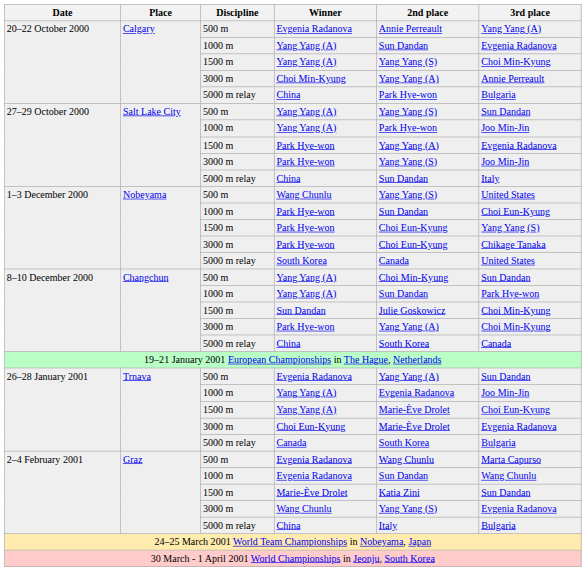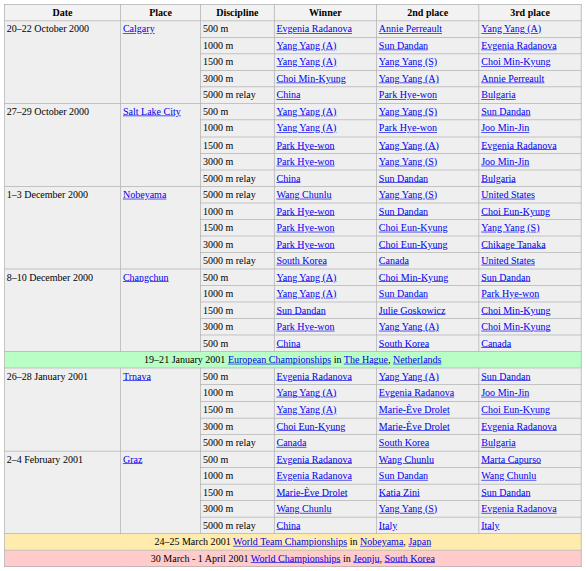 <table class="wikitable" style="font-size:95%; margin-top:0em;" width="99%">
 <tr align="left" style="background:#DCDCDC;">
 <th>Date</th>
 <th>Place</th>
 <th>Discipline</th>
 <th>Winner</th>
 <th>2nd place</th>
 <th>3rd place</th>
 </tr>
 <tr bgcolor="#efefef">
 <td rowspan="5" valign="top">20–22 October 2000</td>
 <td rowspan="5" valign="top"> <a href='#'>Calgary</a></td>
 <td>500 m</td>
 <td> <a href='#'>Evgenia Radanova</a></td>
 <td> <a href='#'>Annie Perreault</a></td>
 <td> <a href='#'>Yang Yang (A)</a></td>
 </tr>
 <tr bgcolor="#efefef">
 <td>1000 m</td>
 <td> <a href='#'>Yang Yang (A)</a></td>
 <td> <a href='#'>Sun Dandan</a></td>
 <td> <a href='#'>Evgenia Radanova</a></td>
 </tr>
 <tr bgcolor="#efefef">
 <td>1500 m</td>
 <td> <a href='#'>Yang Yang (A)</a></td>
 <td> <a href='#'>Yang Yang (S)</a></td>
 <td> <a href='#'>Choi Min-Kyung</a></td>
 </tr>
 <tr bgcolor="#efefef">
 <td>3000 m</td>
 <td> <a href='#'>Choi Min-Kyung</a></td>
 <td> <a href='#'>Yang Yang (A)</a></td>
 <td> <a href='#'>Annie Perreault</a></td>
 </tr>
 <tr bgcolor="#efefef">
 <td>5000 m relay</td>
 <td> <a href='#'>China</a></td>
 <td> <a href='#'>Park Hye-won</a></td>
 <td> <a href='#'>Bulgaria</a></td>
 </tr>
 <tr bgcolor="#efefef">
 <td rowspan="5" valign="top">27–29 October 2000</td>
 <td rowspan="5" valign="top"> <a href='#'>Salt Lake City</a></td>
 <td>500 m</td>
 <td> <a href='#'>Yang Yang (A)</a></td>
 <td> <a href='#'>Yang Yang (S)</a></td>
 <td> <a href='#'>Sun Dandan</a></td>
 </tr>
 <tr bgcolor="#efefef">
 <td>1000 m</td>
 <td> <a href='#'>Yang Yang (A)</a></td>
 <td> <a href='#'>Park Hye-won</a></td>
 <td> <a href='#'>Joo Min-Jin</a></td>
 </tr>
 <tr bgcolor="#efefef">
 <td>1500 m</td>
 <td> <a href='#'>Park Hye-won</a></td>
 <td> <a href='#'>Yang Yang (A)</a></td>
 <td> <a href='#'>Evgenia Radanova</a></td>
 </tr>
 <tr bgcolor="#efefef">
 <td>3000 m</td>
 <td> <a href='#'>Park Hye-won</a></td>
 <td> <a href='#'>Yang Yang (S)</a></td>
 <td> <a href='#'>Joo Min-Jin</a></td>
 </tr>
 <tr bgcolor="#efefef">
 <td>5000 m relay</td>
 <td> <a href='#'>China</a></td>
 <td> <a href='#'>Sun Dandan</a></td>
-<td> <a href='#'>Italy</a></td>
+<td> <a href='#'>Bulgaria</a></td>
 </tr>
 <tr bgcolor="#efefef">
 <td rowspan="5" valign="top">1–3 December 2000</td>
 <td rowspan="5" valign="top"> <a href='#'>Nobeyama</a></td>
-<td>500 m</td>
+<td>5000 m relay</td>
 <td> <a href='#'>Wang Chunlu</a></td>
 <td> <a href='#'>Yang Yang (S)</a></td>
 <td> <a href='#'>United States</a></td>
 </tr>
 <tr bgcolor="#efefef">
 <td>1000 m</td>
 <td> <a href='#'>Park Hye-won</a></td>
 <td> <a href='#'>Sun Dandan</a></td>
 <td> <a href='#'>Choi Eun-Kyung</a></td>
 </tr>
 <tr bgcolor="#efefef">
 <td>1500 m</td>
 <td> <a href='#'>Park Hye-won</a></td>
 <td> <a href='#'>Choi Eun-Kyung</a></td>
 <td> <a href='#'>Yang Yang (S)</a></td>
 </tr>
 <tr bgcolor="#efefef">
 <td>3000 m</td>
 <td> <a href='#'>Park Hye-won</a></td>
 <td> <a href='#'>Choi Eun-Kyung</a></td>
 <td> <a href='#'>Chikage Tanaka</a></td>
 </tr>
 <tr bgcolor="#efefef">
 <td>5000 m relay</td>
 <td> <a href='#'>South Korea</a></td>
 <td> <a href='#'>Canada</a></td>
 <td> <a href='#'>United States</a></td>
 </tr>
 <tr bgcolor="#efefef">
 <td rowspan="5" valign="top">8–10 December 2000</td>
 <td rowspan="5" valign="top"> <a href='#'>Changchun</a></td>
 <td>500 m</td>
 <td> <a href='#'>Yang Yang (A)</a></td>
 <td> <a href='#'>Choi Min-Kyung</a></td>
 <td> <a href='#'>Sun Dandan</a></td>
 </tr>
 <tr bgcolor="#efefef">
 <td>1000 m</td>
 <td> <a href='#'>Yang Yang (A)</a></td>
 <td> <a href='#'>Sun Dandan</a></td>
 <td> <a href='#'>Park Hye-won</a></td>
 </tr>
 <tr bgcolor="#efefef">
 <td>1500 m</td>
 <td> <a href='#'>Sun Dandan</a></td>
 <td> <a href='#'>Julie Goskowicz</a></td>
 <td> <a href='#'>Choi Min-Kyung</a></td>
 </tr>
 <tr bgcolor="#efefef">
 <td>3000 m</td>
 <td> <a href='#'>Park Hye-won</a></td>
 <td> <a href='#'>Yang Yang (A)</a></td>
 <td> <a href='#'>Choi Min-Kyung</a></td>
 </tr>
 <tr bgcolor="#efefef">
-<td>5000 m relay</td>
+<td>500 m</td>
 <td> <a href='#'>China</a></td>
 <td> <a href='#'>South Korea</a></td>
 <td> <a href='#'>Canada</a></td>
 </tr>
 <tr style="background:#B9FFC5">
 <td colspan="6" align="center">19–21 January 2001 <a href='#'>European Championships</a> in  <a href='#'>The Hague</a>, <a href='#'>Netherlands</a></td>
 </tr>
 <tr bgcolor="#efefef">
 <td rowspan="5" valign="top">26–28 January 2001</td>
 <td rowspan="5" valign="top"> <a href='#'>Trnava</a></td>
 <td>500 m</td>
 <td> <a href='#'>Evgenia Radanova</a></td>
 <td> <a href='#'>Yang Yang (A)</a></td>
 <td> <a href='#'>Sun Dandan</a></td>
 </tr>
 <tr bgcolor="#efefef">
 <td>1000 m</td>
 <td> <a href='#'>Yang Yang (A)</a></td>
 <td> <a href='#'>Evgenia Radanova</a></td>
 <td> <a href='#'>Joo Min-Jin</a></td>
 </tr>
 <tr bgcolor="#efefef">
 <td>1500 m</td>
 <td> <a href='#'>Yang Yang (A)</a></td>
 <td> <a href='#'>Marie-Ève Drolet</a></td>
 <td> <a href='#'>Choi Eun-Kyung</a></td>
 </tr>
 <tr bgcolor="#efefef">
 <td>3000 m</td>
 <td> <a href='#'>Choi Eun-Kyung</a></td>
 <td> <a href='#'>Marie-Ève Drolet</a></td>
 <td> <a href='#'>Evgenia Radanova</a></td>
 </tr>
 <tr bgcolor="#efefef">
 <td>5000 m relay</td>
 <td> <a href='#'>Canada</a></td>
 <td> <a href='#'>South Korea</a></td>
 <td> <a href='#'>Bulgaria</a></td>
 </tr>
 <tr bgcolor="#efefef">
 <td rowspan="5" valign="top">2–4 February 2001</td>
 <td rowspan="5" valign="top"> <a href='#'>Graz</a></td>
 <td>500 m</td>
 <td> <a href='#'>Evgenia Radanova</a></td>
 <td> <a href='#'>Wang Chunlu</a></td>
 <td> <a href='#'>Marta Capurso</a></td>
 </tr>
 <tr bgcolor="#efefef">
 <td>1000 m</td>
 <td> <a href='#'>Evgenia Radanova</a></td>
 <td> <a href='#'>Sun Dandan</a></td>
 <td> <a href='#'>Wang Chunlu</a></td>
 </tr>
 <tr bgcolor="#efefef">
 <td>1500 m</td>
 <td> <a href='#'>Marie-Ève Drolet</a></td>
 <td> <a href='#'>Katia Zini</a></td>
 <td> <a href='#'>Sun Dandan</a></td>
 </tr>
 <tr bgcolor="#efefef">
 <td>3000 m</td>
 <td> <a href='#'>Wang Chunlu</a></td>
 <td> <a href='#'>Yang Yang (S)</a></td>
 <td> <a href='#'>Evgenia Radanova</a></td>
 </tr>
 <tr bgcolor="#efefef">
 <td>5000 m relay</td>
 <td> <a href='#'>China</a></td>
 <td> <a href='#'>Italy</a></td>
-<td> <a href='#'>Bulgaria</a></td>
+<td> <a href='#'>Italy</a></td>
 </tr>
 <tr style="background:#FFEBAD">
 <td colspan="6" align="center">24–25 March 2001 <a href='#'>World Team Championships</a> in  <a href='#'>Nobeyama</a>, <a href='#'>Japan</a></td>
 </tr>
 <tr style="background:#FFCBCB">
 <td colspan="6" align="center">30 March - 1 April 2001 <a href='#'>World Championships</a> in  <a href='#'>Jeonju</a>, <a href='#'>South Korea</a></td>
 </tr>
 </table>
